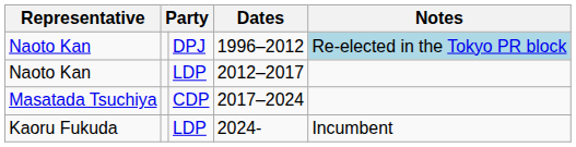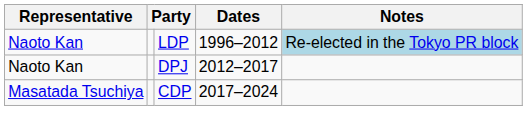 <table class=wikitable>
 <tr valign=bottom>
 <th>Representative</th>
 <th colspan="2">Party</th>
 <th>Dates</th>
 <th>Notes</th>
 </tr>
 <tr>
 <td><a href='#'>Naoto Kan</a></td>
 <td bgcolor=></td>
-<td><a href='#'>DPJ</a></td>
+<td><a href='#'>LDP</a></td>
 <td>1996–2012</td>
 <td style="background: lightblue;">Re-elected in the <a href='#'>Tokyo PR block</a></td>
 </tr>
 <tr>
 <td>Naoto Kan</td>
 <td bgcolor=></td>
-<td><a href='#'>LDP</a></td>
+<td><a href='#'>DPJ</a></td>
 <td>2012–2017</td>
 <td></td>
 </tr>
 <tr>
 <td><a href='#'>Masatada Tsuchiya</a></td>
 <td bgcolor=></td>
 <td><a href='#'>CDP</a></td>
 <td>2017–2024</td>
 <td></td>
 </tr>
-<tr>
-<td>Kaoru Fukuda</td>
-<td bgcolor=></td>
-<td><a href='#'>LDP</a></td>
-<td>2024-</td>
-<td>Incumbent</td>
-</tr>
 </table>
